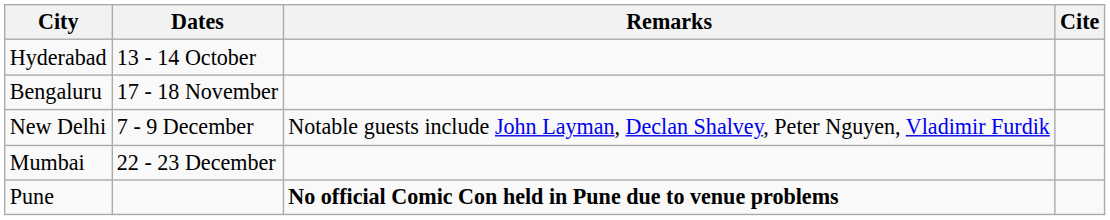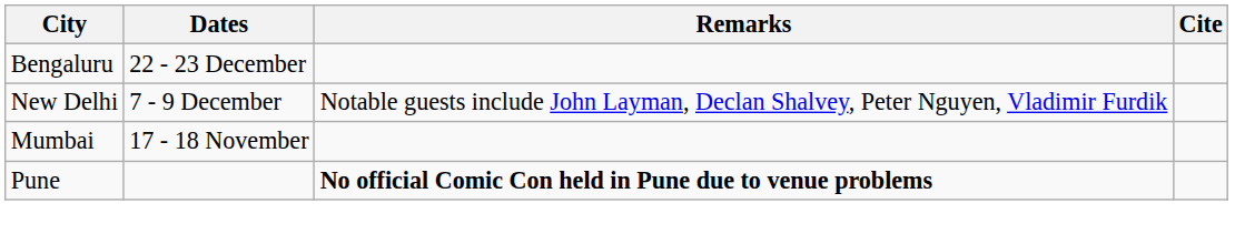 <table class="wikitable">
 <tr>
 <th>City</th>
 <th>Dates</th>
 <th>Remarks</th>
 <th>Cite</th>
 </tr>
 <tr>
-<td>Hyderabad</td>
-<td>13 - 14 October</td>
-<td></td>
-<td></td>
-</tr>
-<tr>
 <td>Bengaluru</td>
-<td>17 - 18 November</td>
+<td>22 - 23 December</td>
 <td></td>
 <td></td>
 </tr>
 <tr>
 <td>New Delhi</td>
 <td>7 - 9 December</td>
 <td>Notable guests include <a href='#'>John Layman</a>, <a href='#'>Declan Shalvey</a>, Peter Nguyen, <a href='#'>Vladimir Furdik</a></td>
 <td></td>
 </tr>
 <tr>
 <td>Mumbai</td>
-<td>22 - 23 December</td>
+<td>17 - 18 November</td>
 <td></td>
 <td></td>
 </tr>
 <tr>
 <td>Pune</td>
 <td></td>
 <td><strong>No official Comic Con held in Pune due to venue problems</strong></td>
 <td></td>
 </tr>
 </table>
